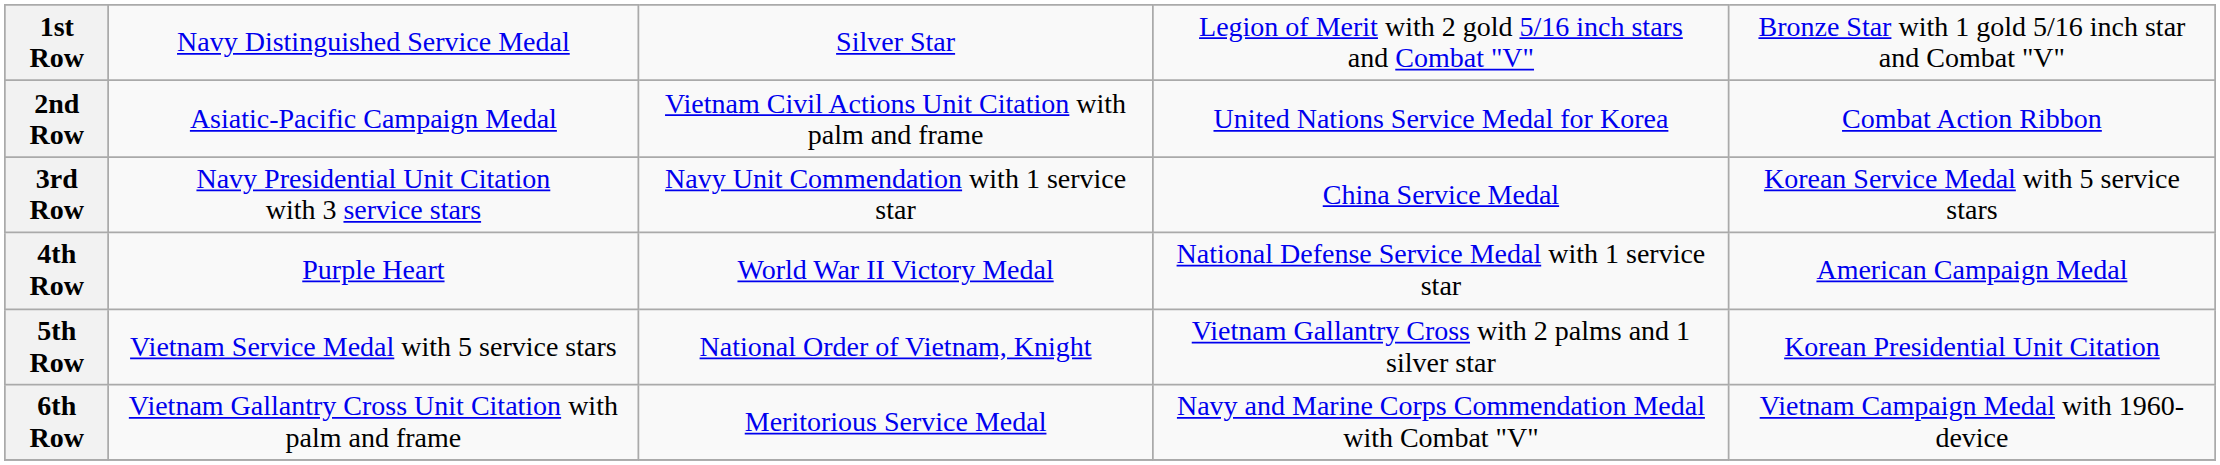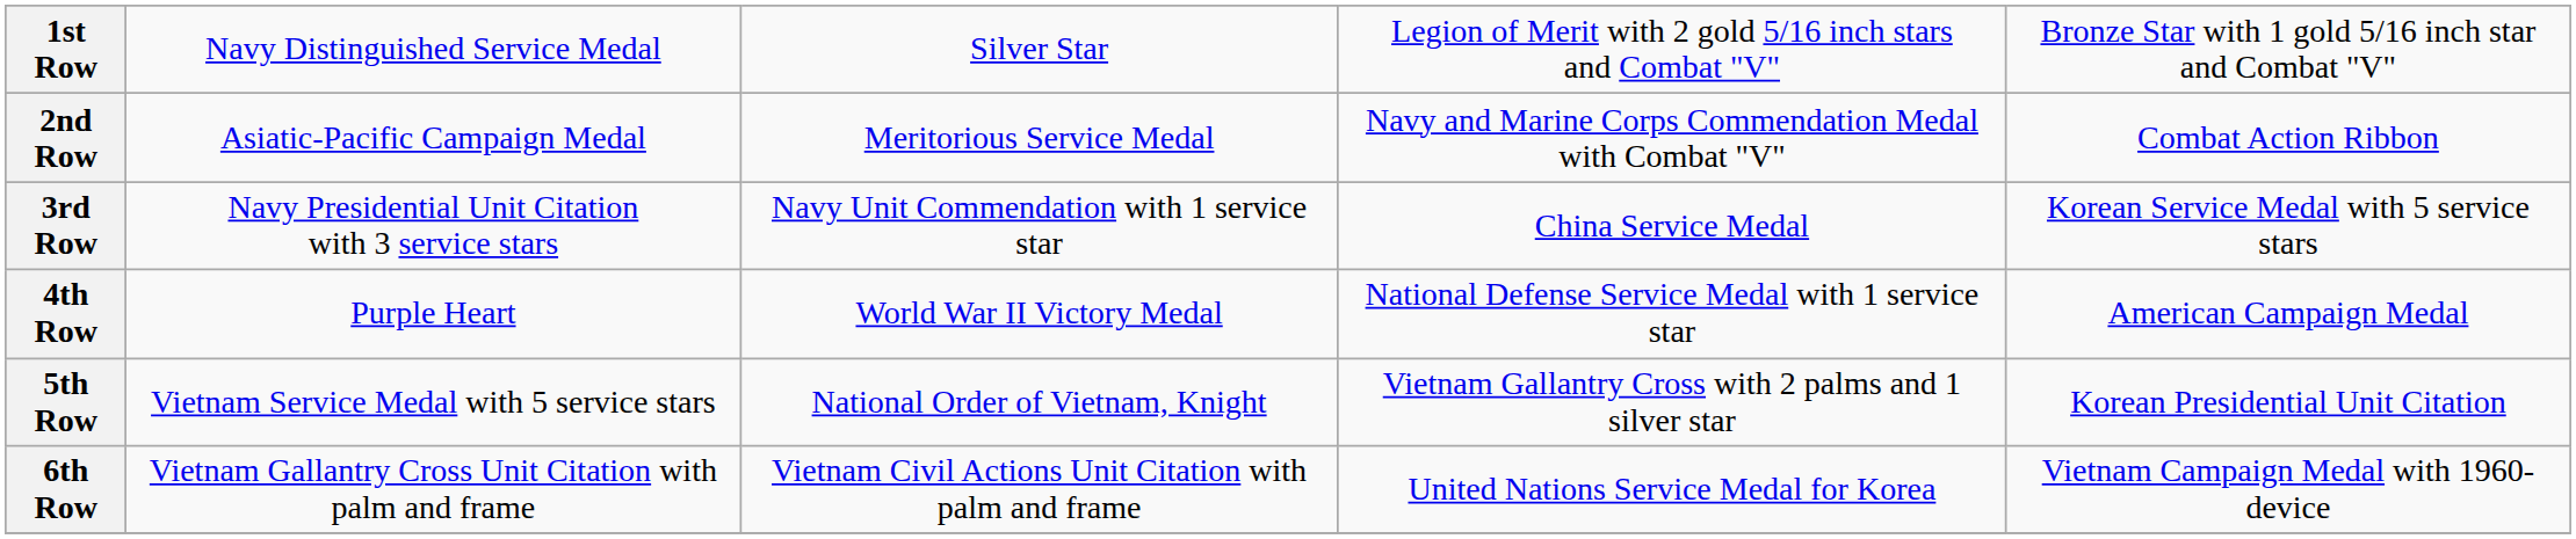 <table class="wikitable" style="margin:1em auto; text-align:center;">
 <tr>
 <th>1st Row</th>
 <td><a href='#'>Navy Distinguished Service Medal</a></td>
 <td><a href='#'>Silver Star</a></td>
 <td><a href='#'>Legion of Merit</a> with 2 gold <a href='#'>5/16 inch stars</a><br> and <a href='#'>Combat "V"</a></td>
 <td><a href='#'>Bronze Star</a> with 1 gold 5/16 inch star and Combat "V"</td>
 </tr>
 <tr>
 <th>2nd Row</th>
 <td><a href='#'>Asiatic-Pacific Campaign Medal</a></td>
-<td><a href='#'>Vietnam Civil Actions Unit Citation</a> with palm and frame</td>
-<td><a href='#'>United Nations Service Medal for Korea</a></td>
+<td><a href='#'>Meritorious Service Medal</a></td>
+<td><a href='#'>Navy and Marine Corps Commendation Medal</a> with Combat "V"</td>
 <td><a href='#'>Combat Action Ribbon</a></td>
 </tr>
 <tr>
 <th>3rd Row</th>
 <td><a href='#'>Navy Presidential Unit Citation</a><br> with 3 <a href='#'>service stars</a></td>
 <td><a href='#'>Navy Unit Commendation</a> with 1 service star</td>
 <td><a href='#'>China Service Medal</a></td>
 <td><a href='#'>Korean Service Medal</a> with 5 service stars</td>
 </tr>
 <tr>
 <th>4th Row</th>
 <td><a href='#'>Purple Heart</a></td>
 <td><a href='#'>World War II Victory Medal</a></td>
 <td><a href='#'>National Defense Service Medal</a> with 1 service star</td>
 <td><a href='#'>American Campaign Medal</a></td>
 </tr>
 <tr>
 <th>5th Row</th>
 <td><a href='#'>Vietnam Service Medal</a> with 5 service stars</td>
 <td><a href='#'>National Order of Vietnam, Knight</a></td>
 <td><a href='#'>Vietnam Gallantry Cross</a> with 2 palms and 1 silver star</td>
 <td><a href='#'>Korean Presidential Unit Citation</a></td>
 </tr>
 <tr>
 <th>6th Row</th>
 <td><a href='#'>Vietnam Gallantry Cross Unit Citation</a> with palm and frame</td>
-<td><a href='#'>Meritorious Service Medal</a></td>
-<td><a href='#'>Navy and Marine Corps Commendation Medal</a> with Combat "V"</td>
+<td><a href='#'>Vietnam Civil Actions Unit Citation</a> with palm and frame</td>
+<td><a href='#'>United Nations Service Medal for Korea</a></td>
 <td><a href='#'>Vietnam Campaign Medal</a> with 1960- device</td>
 </tr>
 <tr>
 </tr>
 </table>
